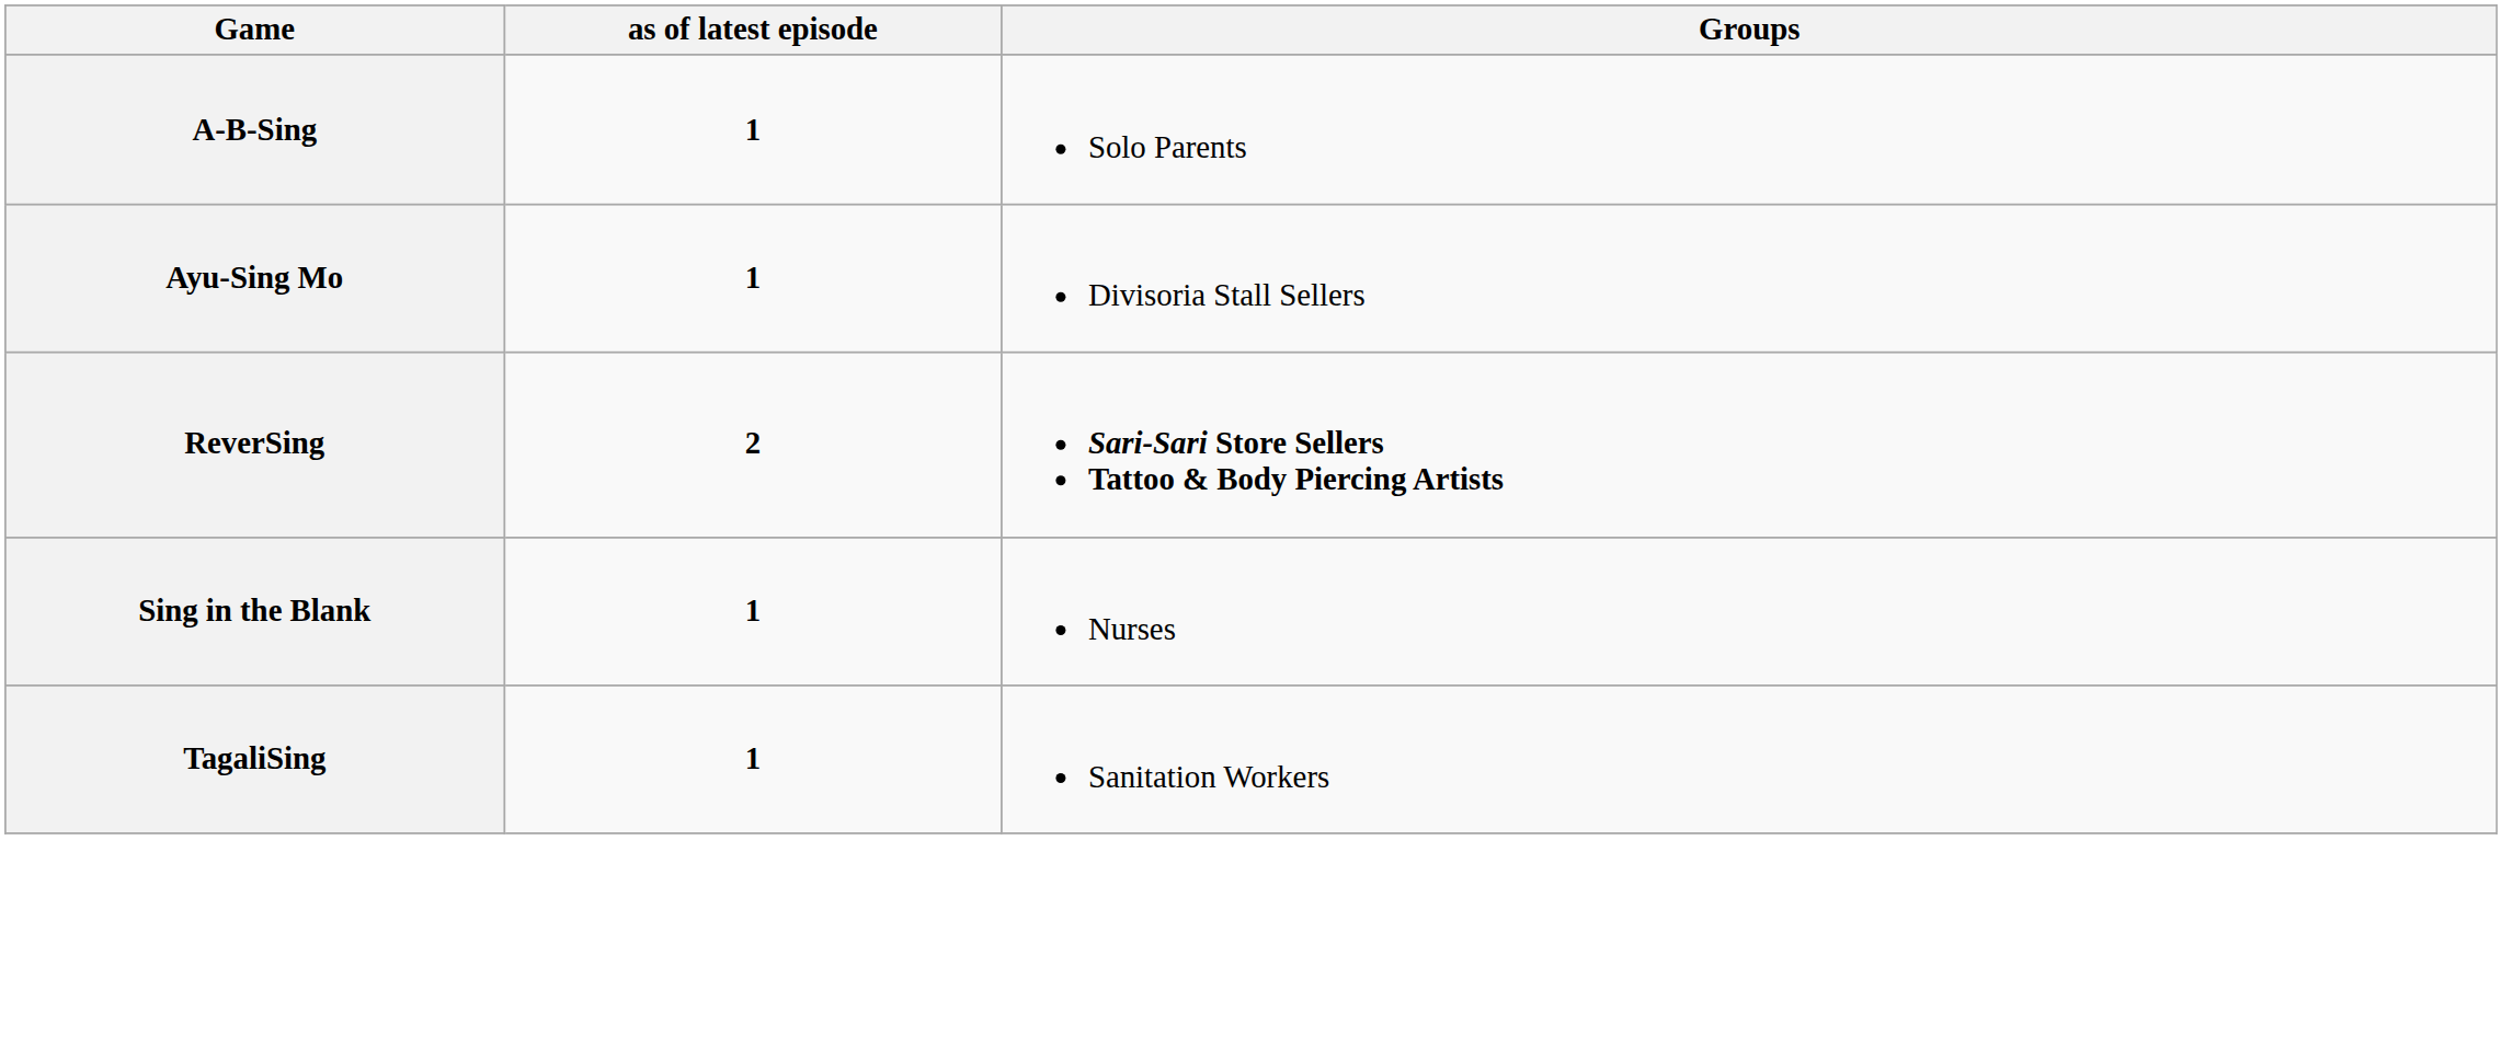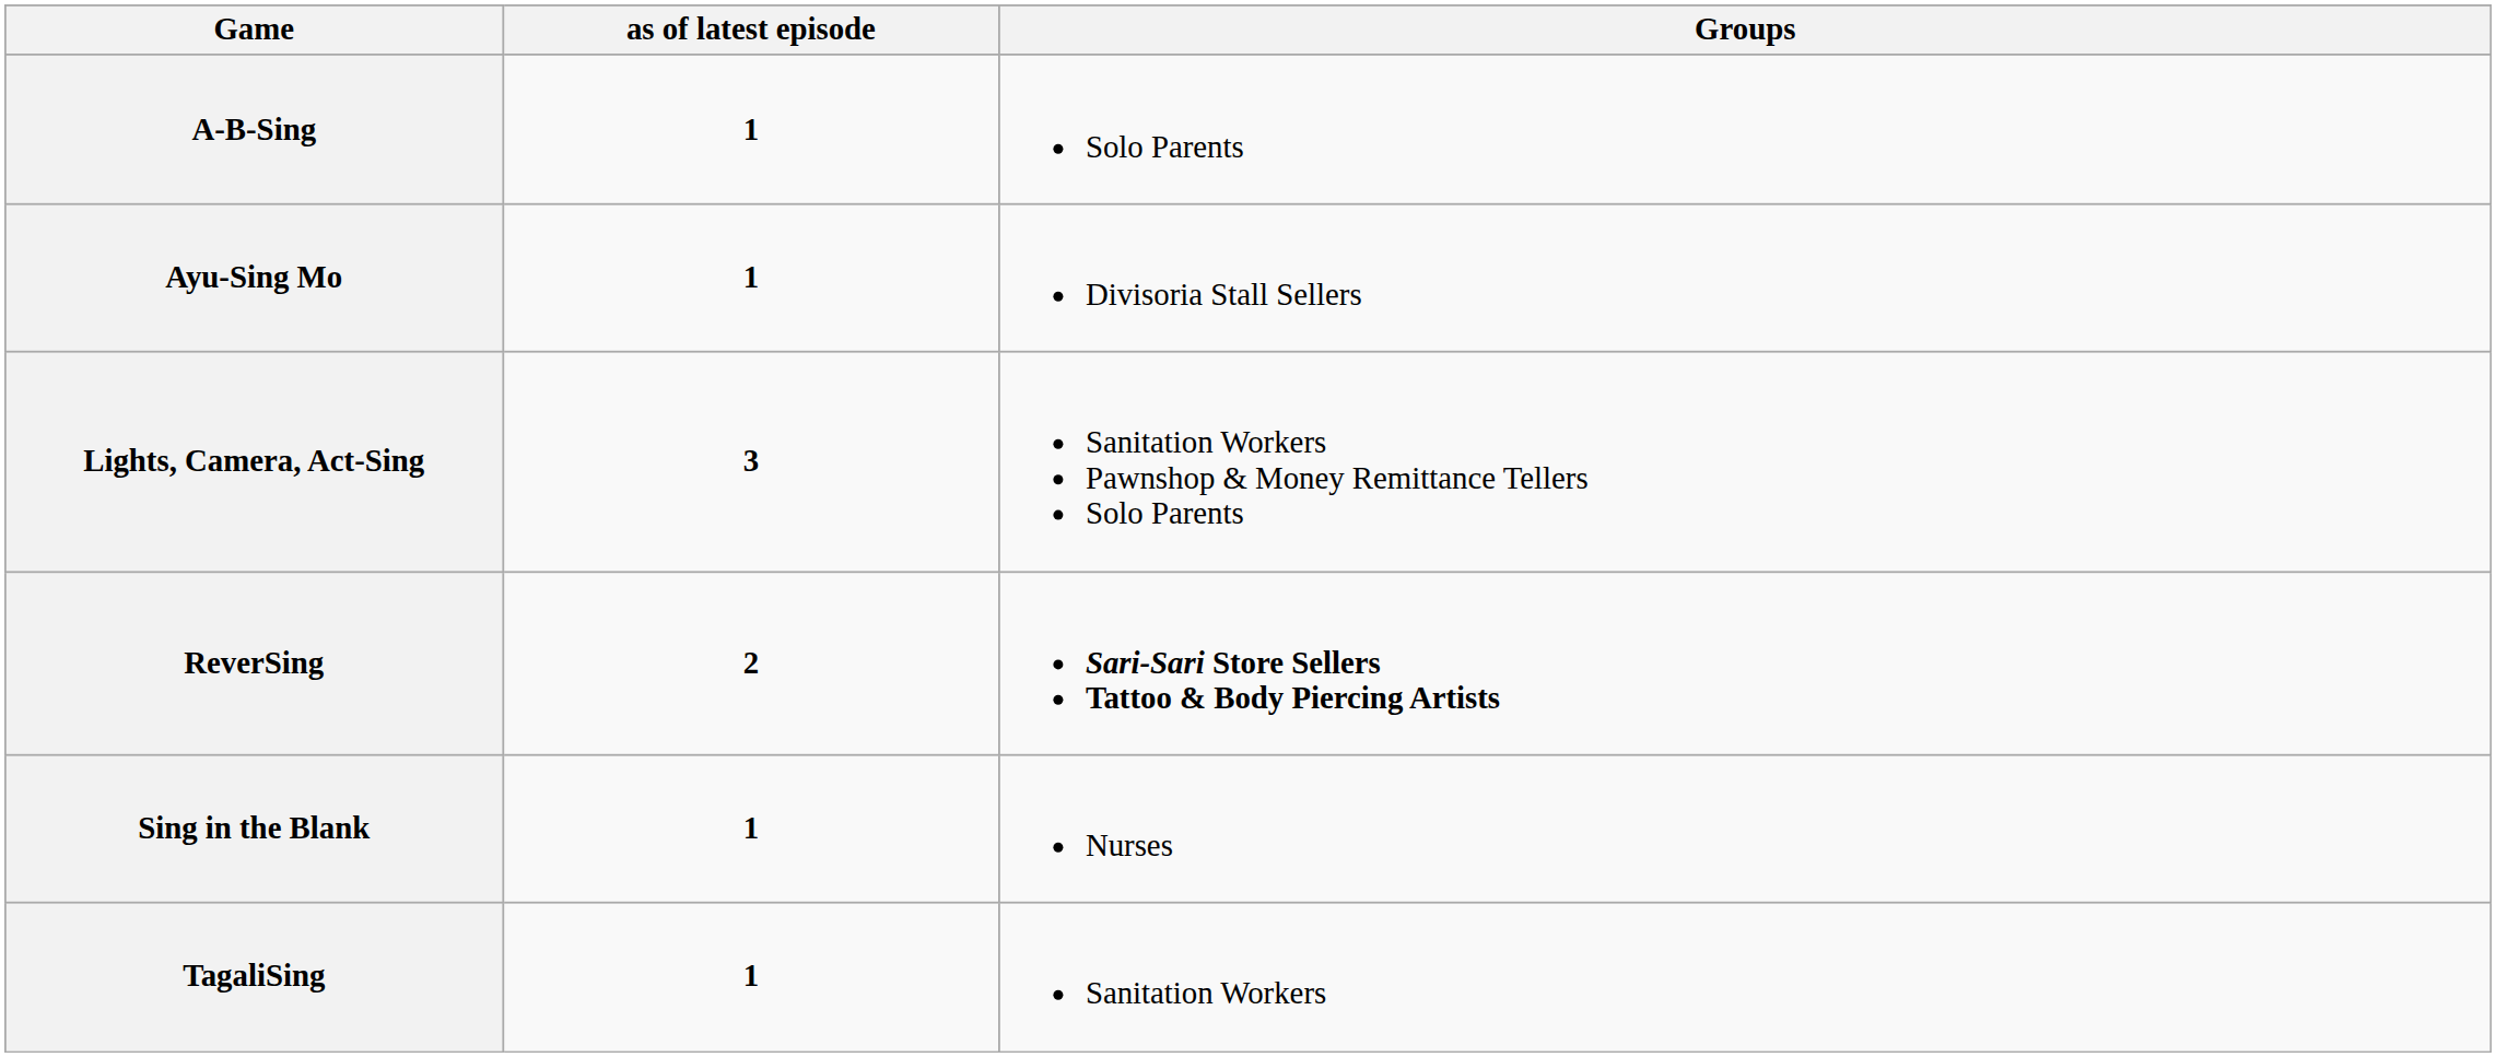 <table class="wikitable sortable" style="text-align:center; font-size:100%; line-height:18px;" width="100%">
 <tr>
 <th width="20%">Game</th>
 <th width="20%"> as of latest episode</th>
 <th width="60%">Groups</th>
 </tr>
 <tr>
 <th>A-B-Sing</th>
 <td><strong>1</strong></td>
 <td align="justify"><br><ul><li>Solo Parents</li></ul></td>
 </tr>
 <tr>
 <th>Ayu-Sing Mo</th>
 <td><strong>1</strong></td>
 <td align="justify"><br><ul><li>Divisoria Stall Sellers</li></ul></td>
 </tr>
 <tr>
+<th>Lights, Camera, Act-Sing</th>
+<td><strong>3</strong></td>
+<td align="justify"><br><ul><li>Sanitation Workers</li><li>Pawnshop & Money Remittance Tellers</li><li>Solo Parents</li></ul></td>
+</tr>
+<tr>
 <th>ReverSing</th>
 <td><strong>2</strong></td>
 <td align="justify"><strong><br><ul><li><em>Sari-Sari</em> Store Sellers</li><li>Tattoo & Body Piercing Artists</li></ul></strong></td>
 </tr>
 <tr>
 <th>Sing in the Blank</th>
 <td><strong>1</strong></td>
 <td align="justify"><br><ul><li>Nurses</li></ul></td>
 </tr>
 <tr>
 <th>TagaliSing</th>
 <td><strong>1</strong></td>
 <td align="justify"><br><ul><li>Sanitation Workers</li></ul></td>
 </tr>
 </table>
